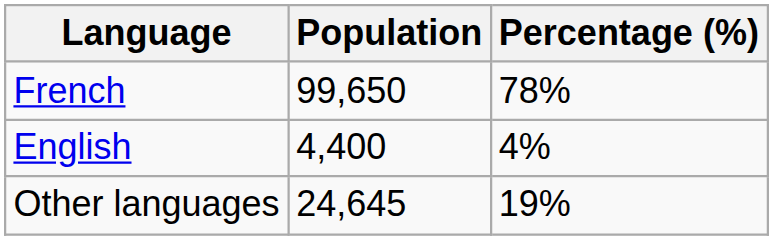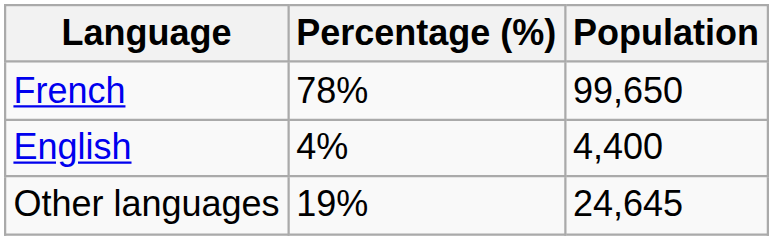 <table class="wikitable">
 <tr>
 <th>Language</th>
+<th>Percentage (%)</th>
 <th>Population</th>
-<th>Percentage (%)</th>
 </tr>
 <tr>
 <td><a href='#'>French</a></td>
+<td>78%</td>
 <td>99,650</td>
-<td>78%</td>
 </tr>
 <tr>
 <td><a href='#'>English</a></td>
+<td>4%</td>
 <td>4,400</td>
-<td>4%</td>
 </tr>
 <tr>
 <td>Other languages</td>
+<td>19%</td>
 <td>24,645</td>
-<td>19%</td>
 </tr>
 </table>
